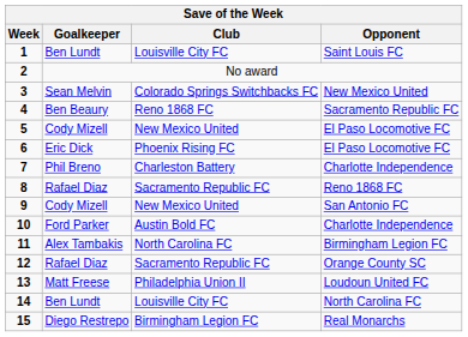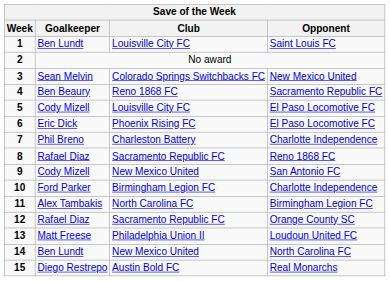 <table class="wikitable collapsible collapsed">
 <tr>
 <th colspan="4">Save of the Week</th>
 </tr>
 <tr>
 <th>Week</th>
 <th>Goalkeeper</th>
 <th>Club</th>
 <th>Opponent</th>
 </tr>
 <tr>
 <td style="text-align: center;"><strong>1</strong></td>
 <td> <a href='#'>Ben Lundt</a></td>
 <td><a href='#'>Louisville City FC</a></td>
 <td><a href='#'>Saint Louis FC</a></td>
 </tr>
 <tr>
 <td style="text-align: center;"><strong>2</strong></td>
 <td colspan="4" align=center>No award</td>
 </tr>
 <tr>
 <td style="text-align: center;"><strong>3</strong></td>
 <td> <a href='#'>Sean Melvin</a></td>
 <td><a href='#'>Colorado Springs Switchbacks FC</a></td>
 <td><a href='#'>New Mexico United</a></td>
 </tr>
 <tr>
 <td style="text-align: center;"><strong>4</strong></td>
 <td> <a href='#'>Ben Beaury</a></td>
 <td><a href='#'>Reno 1868 FC</a></td>
 <td><a href='#'>Sacramento Republic FC</a></td>
 </tr>
 <tr>
 <td style="text-align: center;"><strong>5</strong></td>
 <td> <a href='#'>Cody Mizell</a></td>
-<td><a href='#'>New Mexico United</a></td>
+<td><a href='#'>Louisville City FC</a></td>
 <td><a href='#'>El Paso Locomotive FC</a></td>
 </tr>
 <tr>
 <td style="text-align: center;"><strong>6</strong></td>
 <td> <a href='#'>Eric Dick</a></td>
 <td><a href='#'>Phoenix Rising FC</a></td>
 <td><a href='#'>El Paso Locomotive FC</a></td>
 </tr>
 <tr>
 <td style="text-align: center;"><strong>7</strong></td>
 <td> <a href='#'>Phil Breno</a></td>
 <td><a href='#'>Charleston Battery</a></td>
 <td><a href='#'>Charlotte Independence</a></td>
 </tr>
 <tr>
 <td style="text-align: center;"><strong>8</strong></td>
 <td> <a href='#'>Rafael Diaz</a></td>
 <td><a href='#'>Sacramento Republic FC</a></td>
 <td><a href='#'>Reno 1868 FC</a></td>
 </tr>
 <tr>
 <td style="text-align: center;"><strong>9</strong></td>
 <td> <a href='#'>Cody Mizell</a></td>
 <td><a href='#'>New Mexico United</a></td>
 <td><a href='#'>San Antonio FC</a></td>
 </tr>
 <tr>
 <td style="text-align: center;"><strong>10</strong></td>
 <td> <a href='#'>Ford Parker</a></td>
-<td><a href='#'>Austin Bold FC</a></td>
+<td><a href='#'>Birmingham Legion FC</a></td>
 <td><a href='#'>Charlotte Independence</a></td>
 </tr>
 <tr>
 <td style="text-align: center;"><strong>11</strong></td>
 <td> <a href='#'>Alex Tambakis</a></td>
 <td><a href='#'>North Carolina FC</a></td>
 <td><a href='#'>Birmingham Legion FC</a></td>
 </tr>
 <tr>
 <td style="text-align: center;"><strong>12</strong></td>
 <td> <a href='#'>Rafael Diaz</a></td>
 <td><a href='#'>Sacramento Republic FC</a></td>
 <td><a href='#'>Orange County SC</a></td>
 </tr>
 <tr>
 <td style="text-align: center;"><strong>13</strong></td>
 <td> <a href='#'>Matt Freese</a></td>
 <td><a href='#'>Philadelphia Union II</a></td>
 <td><a href='#'>Loudoun United FC</a></td>
 </tr>
 <tr>
 <td style="text-align: center;"><strong>14</strong></td>
 <td> <a href='#'>Ben Lundt</a></td>
-<td><a href='#'>Louisville City FC</a></td>
+<td><a href='#'>New Mexico United</a></td>
 <td><a href='#'>North Carolina FC</a></td>
 </tr>
 <tr>
 <td style="text-align: center;"><strong>15</strong></td>
 <td> <a href='#'>Diego Restrepo</a></td>
-<td><a href='#'>Birmingham Legion FC</a></td>
+<td><a href='#'>Austin Bold FC</a></td>
 <td><a href='#'>Real Monarchs</a></td>
 </tr>
 </table>
